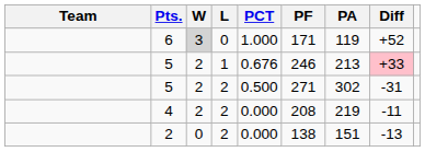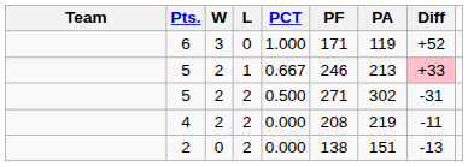 <table class=wikitable>
 <tr align=center>
 <th width=150px>Team</th>
 <th width=30px><a href='#'>Pts.</a></th>
 <th width=20px>W</th>
 <th width=20px>L</th>
 <th><a href='#'>PCT</a></th>
 <th width=40px>PF</th>
 <th width=40px>PA</th>
 <th width=40px>Diff</th>
 </tr>
 <tr align=center>
 <td align=left></td>
 <td>6</td>
-<td style="background: lightgrey;">3</td>
+<td>3</td>
 <td>0</td>
 <td>1.000</td>
 <td>171</td>
 <td>119</td>
 <td>+52</td>
 <td></td>
 </tr>
 <tr align=center>
 <td align=left></td>
 <td>5</td>
 <td>2</td>
 <td>1</td>
-<td>0.676</td>
+<td>0.667</td>
 <td>246</td>
 <td>213</td>
 <td style="background: pink;">+33</td>
 <td></td>
 </tr>
 <tr align=center>
 <td align=left></td>
 <td>5</td>
 <td>2</td>
 <td>2</td>
 <td>0.500</td>
 <td>271</td>
 <td>302</td>
 <td>-31</td>
 <td></td>
 </tr>
 <tr align=center>
 <td align=left></td>
 <td>4</td>
 <td>2</td>
 <td>2</td>
 <td>0.000</td>
 <td>208</td>
 <td>219</td>
 <td>-11</td>
 <td></td>
 </tr>
 <tr align=center>
 <td align=left></td>
 <td>2</td>
 <td>0</td>
 <td>2</td>
 <td>0.000</td>
 <td>138</td>
 <td>151</td>
 <td>-13</td>
 <td></td>
 </tr>
 </table>
